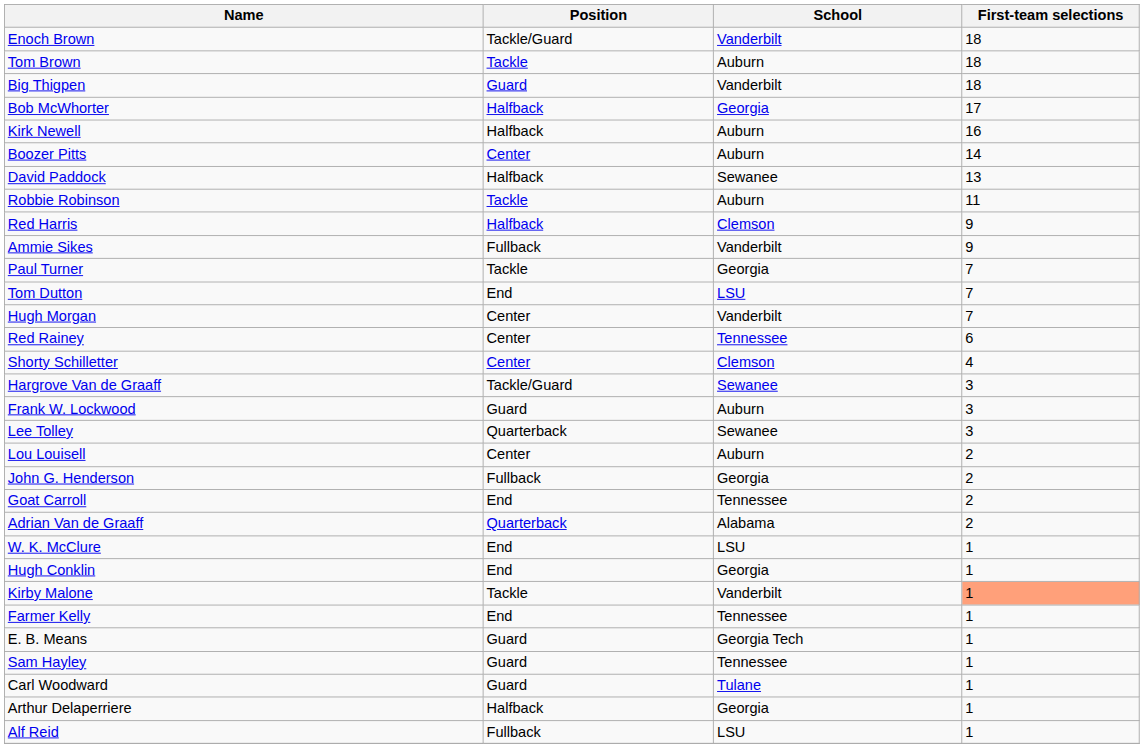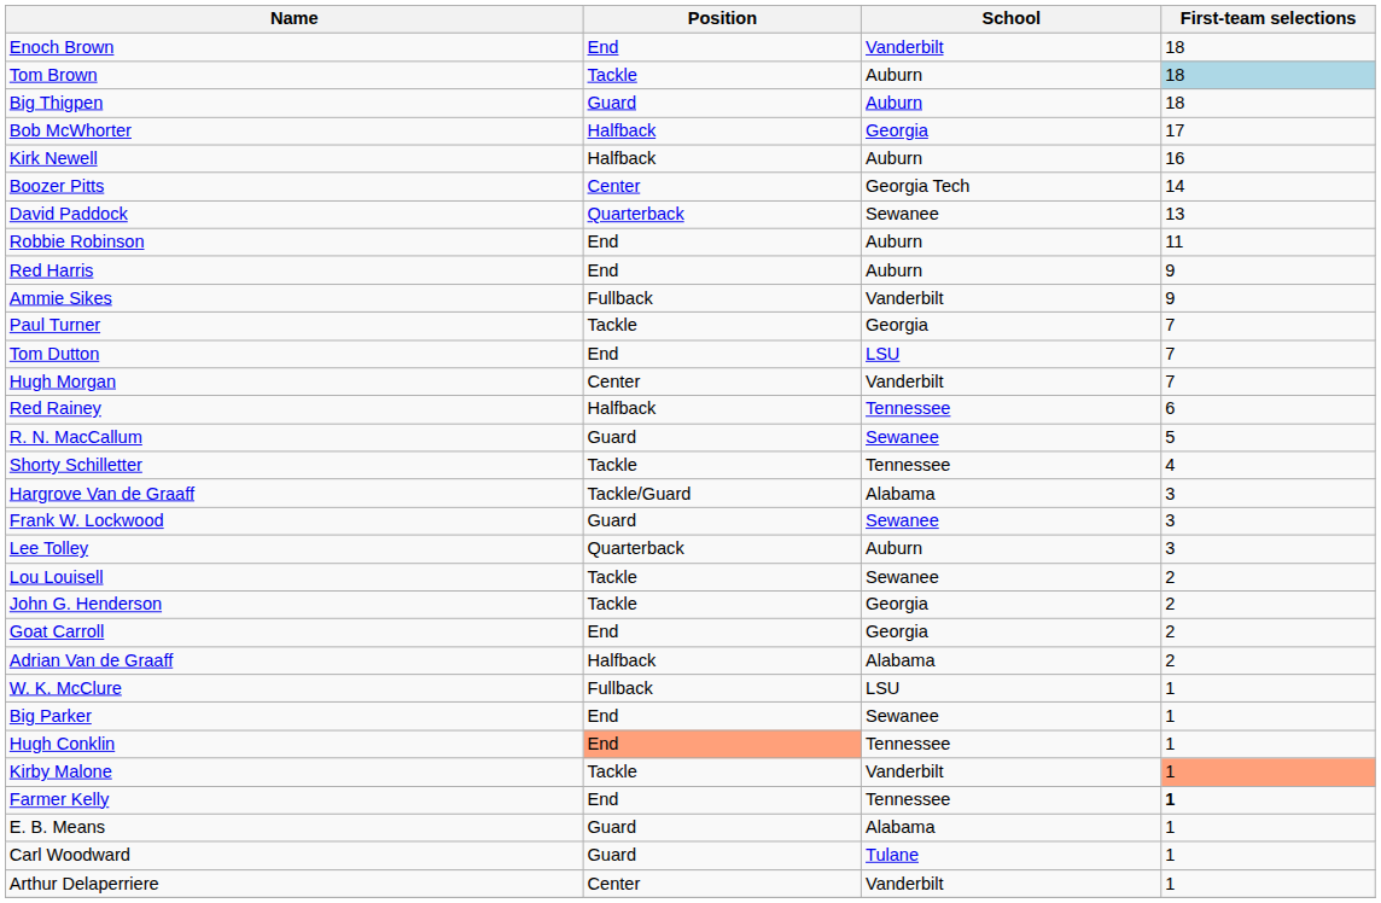 <table class="wikitable sortable">
 <tr>
 <th bgcolor="#DDDDFF" width="27%">Name</th>
 <th bgcolor="#DDDDFF" width="13%">Position</th>
 <th bgcolor="#DDDDFF" width="14%">School</th>
 <th bgcolor="#DDDDFF" width="10%">First-team selections</th>
 </tr>
 <tr align="left">
 <td><a href='#'>Enoch Brown</a></td>
-<td>Tackle/Guard</td>
+<td><a href='#'>End</a></td>
 <td><a href='#'>Vanderbilt</a></td>
 <td>18</td>
 </tr>
 <tr align="left">
 <td><a href='#'>Tom Brown</a></td>
 <td><a href='#'>Tackle</a></td>
 <td>Auburn</td>
-<td>18</td>
+<td style="background: lightblue;">18</td>
 </tr>
 <tr align="left">
 <td><a href='#'>Big Thigpen</a></td>
 <td><a href='#'>Guard</a></td>
-<td>Vanderbilt</td>
+<td><a href='#'>Auburn</a></td>
 <td>18</td>
 </tr>
 <tr align="left">
 <td><a href='#'>Bob McWhorter</a></td>
 <td><a href='#'>Halfback</a></td>
 <td><a href='#'>Georgia</a></td>
 <td>17</td>
 </tr>
 <tr align="left">
 <td><a href='#'>Kirk Newell</a></td>
 <td>Halfback</td>
 <td>Auburn</td>
 <td>16</td>
 </tr>
 <tr align="left">
 <td><a href='#'>Boozer Pitts</a></td>
 <td><a href='#'>Center</a></td>
-<td>Auburn</td>
+<td>Georgia Tech</td>
 <td>14</td>
 </tr>
 <tr align="left">
 <td><a href='#'>David Paddock</a></td>
-<td>Halfback</td>
+<td><a href='#'>Quarterback</a></td>
 <td>Sewanee</td>
 <td>13</td>
 </tr>
 <tr align="left">
 <td><a href='#'>Robbie Robinson</a></td>
-<td><a href='#'>Tackle</a></td>
+<td>End</td>
 <td>Auburn</td>
 <td>11</td>
 </tr>
 <tr align="left">
 <td><a href='#'>Red Harris</a></td>
-<td><a href='#'>Halfback</a></td>
-<td><a href='#'>Clemson</a></td>
+<td>End</td>
+<td>Auburn</td>
 <td>9</td>
 </tr>
 <tr align="left">
 <td><a href='#'>Ammie Sikes</a></td>
 <td>Fullback</td>
 <td>Vanderbilt</td>
 <td>9</td>
 </tr>
 <tr align="left">
 <td><a href='#'>Paul Turner</a></td>
 <td>Tackle</td>
 <td>Georgia</td>
 <td>7</td>
 </tr>
 <tr align="left">
 <td><a href='#'>Tom Dutton</a></td>
 <td>End</td>
 <td><a href='#'>LSU</a></td>
 <td>7</td>
 </tr>
 <tr align="left">
 <td><a href='#'>Hugh Morgan</a></td>
 <td>Center</td>
 <td>Vanderbilt</td>
 <td>7</td>
 </tr>
 <tr align="left">
 <td><a href='#'>Red Rainey</a></td>
-<td>Center</td>
+<td>Halfback</td>
 <td><a href='#'>Tennessee</a></td>
 <td>6</td>
 </tr>
 <tr align="left">
+<td><a href='#'>R. N. MacCallum</a></td>
+<td>Guard</td>
+<td><a href='#'>Sewanee</a></td>
+<td>5</td>
+</tr>
+<tr align="left">
 <td><a href='#'>Shorty Schilletter</a></td>
-<td><a href='#'>Center</a></td>
-<td><a href='#'>Clemson</a></td>
+<td>Tackle</td>
+<td>Tennessee</td>
 <td>4</td>
 </tr>
 <tr align="left">
 <td><a href='#'>Hargrove Van de Graaff</a></td>
 <td>Tackle/Guard</td>
-<td><a href='#'>Sewanee</a></td>
+<td>Alabama</td>
 <td>3</td>
 </tr>
 <tr align="left">
 <td><a href='#'>Frank W. Lockwood</a></td>
 <td>Guard</td>
-<td>Auburn</td>
+<td><a href='#'>Sewanee</a></td>
 <td>3</td>
 </tr>
 <tr align="left">
 <td><a href='#'>Lee Tolley</a></td>
 <td>Quarterback</td>
-<td>Sewanee</td>
+<td>Auburn</td>
 <td>3</td>
 </tr>
 <tr align="left">
 <td><a href='#'>Lou Louisell</a></td>
-<td>Center</td>
-<td>Auburn</td>
+<td>Tackle</td>
+<td>Sewanee</td>
 <td>2</td>
 </tr>
 <tr align="left">
 <td><a href='#'>John G. Henderson</a></td>
-<td>Fullback</td>
+<td>Tackle</td>
 <td>Georgia</td>
 <td>2</td>
 </tr>
 <tr align="left">
 <td><a href='#'>Goat Carroll</a></td>
 <td>End</td>
-<td>Tennessee</td>
+<td>Georgia</td>
 <td>2</td>
 </tr>
 <tr align="left">
 <td><a href='#'>Adrian Van de Graaff</a></td>
-<td><a href='#'>Quarterback</a></td>
+<td>Halfback</td>
 <td>Alabama</td>
 <td>2</td>
 </tr>
 <tr align="left">
 <td><a href='#'>W. K. McClure</a></td>
-<td>End</td>
+<td>Fullback</td>
 <td>LSU</td>
 <td>1</td>
 </tr>
 <tr align="left">
+<td><a href='#'>Big Parker</a></td>
+<td>End</td>
+<td>Sewanee</td>
+<td>1</td>
+</tr>
+<tr align="left">
 <td><a href='#'>Hugh Conklin</a></td>
-<td>End</td>
-<td>Georgia</td>
+<td style="background: lightsalmon;">End</td>
+<td>Tennessee</td>
 <td>1</td>
 </tr>
 <tr align="left">
 <td><a href='#'>Kirby Malone</a></td>
 <td>Tackle</td>
 <td>Vanderbilt</td>
 <td style="background: lightsalmon;">1</td>
 </tr>
 <tr align="left">
 <td><a href='#'>Farmer Kelly</a></td>
 <td>End</td>
 <td>Tennessee</td>
-<td>1</td>
+<td><strong>1</strong></td>
 </tr>
 <tr align="left">
 <td>E. B. Means</td>
 <td>Guard</td>
-<td>Georgia Tech</td>
-<td>1</td>
-</tr>
-<tr align="left">
-<td><a href='#'>Sam Hayley</a></td>
-<td>Guard</td>
-<td>Tennessee</td>
+<td>Alabama</td>
 <td>1</td>
 </tr>
 <tr align="left">
 <td>Carl Woodward</td>
 <td>Guard</td>
 <td><a href='#'>Tulane</a></td>
 <td>1</td>
 </tr>
 <tr align="left">
 <td>Arthur Delaperriere</td>
-<td>Halfback</td>
-<td>Georgia</td>
-<td>1</td>
-</tr>
-<tr align="left">
-<td><a href='#'>Alf Reid</a></td>
-<td>Fullback</td>
-<td>LSU</td>
+<td>Center</td>
+<td>Vanderbilt</td>
 <td>1</td>
 </tr>
 <tr align="left">
 </tr>
 </table>
